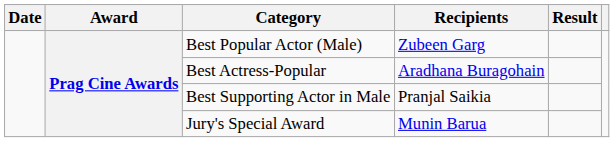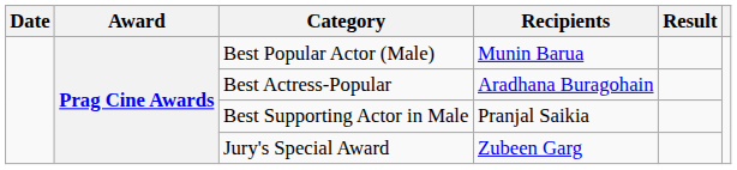 <table class="wikitable plainrowheaders sortable">
 <tr>
 <th scope="col">Date</th>
 <th scope="col">Award</th>
 <th scope="col">Category</th>
 <th scope="col">Recipients</th>
 <th scope="col">Result</th>
 <th scope="col" class="unsortable"></th>
 </tr>
 <tr>
 <td rowspan="4"></td>
 <th rowspan="4" scope="row"><a href='#'>Prag Cine Awards</a></th>
 <td>Best Popular Actor (Male)</td>
-<td><a href='#'>Zubeen Garg</a></td>
+<td><a href='#'>Munin Barua</a></td>
 <td></td>
 <td rowspan="4" style="text-align:center;"></td>
 </tr>
 <tr>
 <td>Best Actress-Popular</td>
 <td><a href='#'>Aradhana Buragohain</a></td>
 <td></td>
 </tr>
 <tr>
 <td>Best Supporting Actor in Male</td>
 <td>Pranjal Saikia</td>
 <td></td>
 </tr>
 <tr>
 <td>Jury's Special Award</td>
-<td><a href='#'>Munin Barua</a></td>
+<td><a href='#'>Zubeen Garg</a></td>
 <td></td>
 </tr>
 </table>
